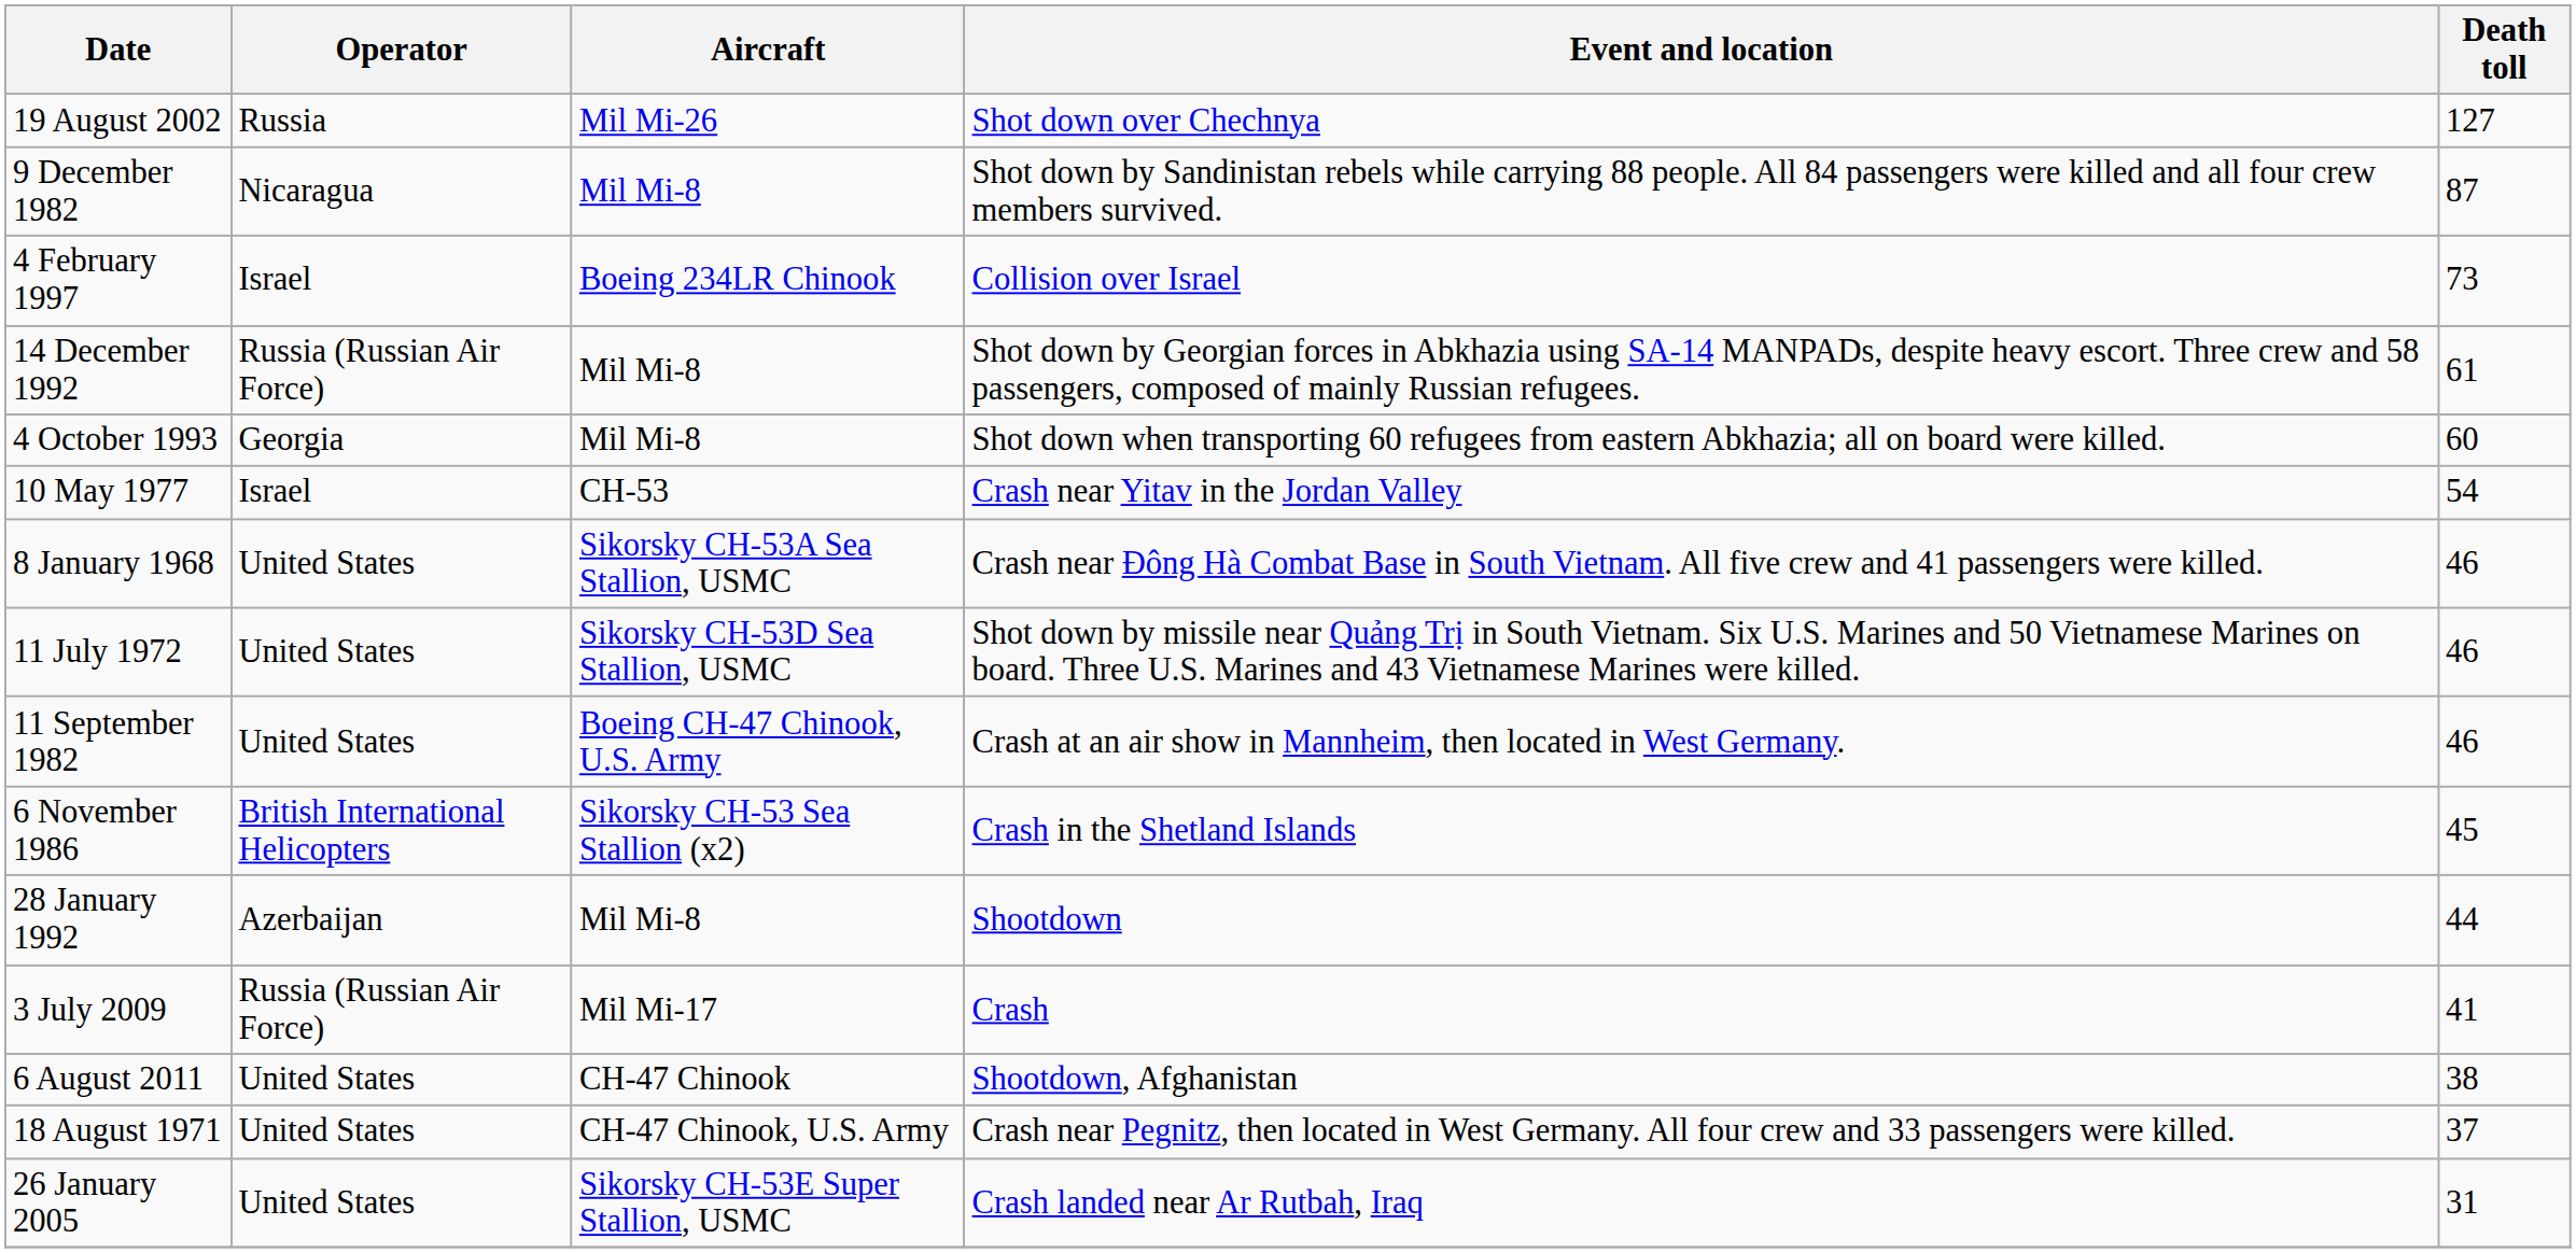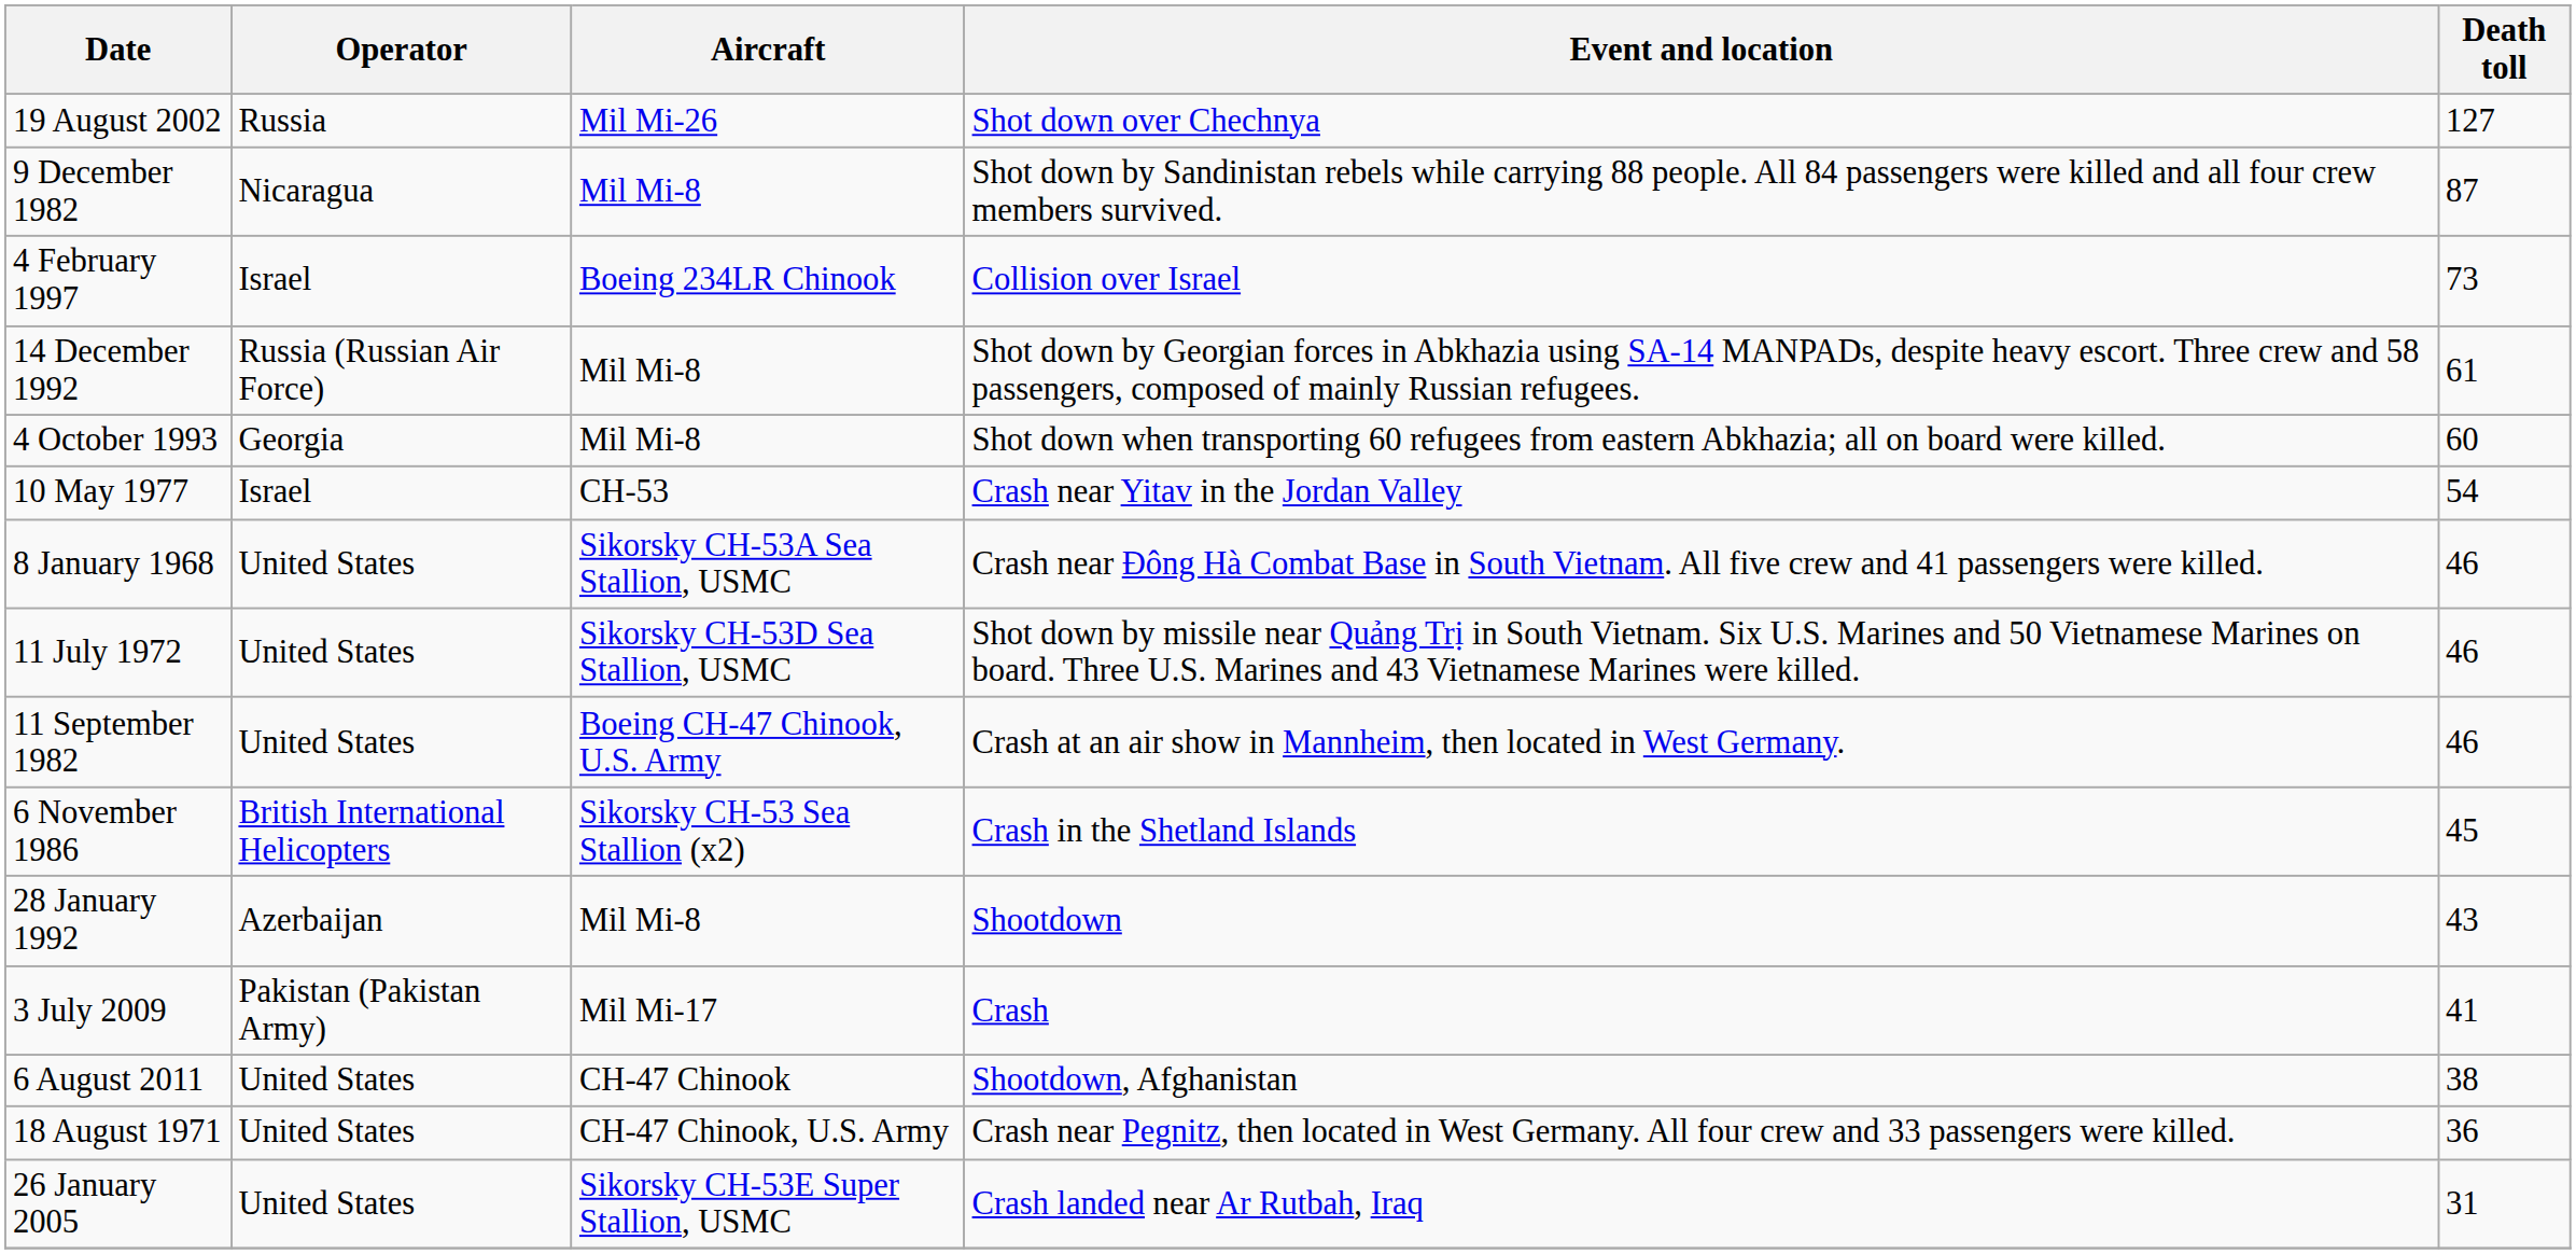 <table class="wikitable sortable">
 <tr>
 <th>Date</th>
 <th>Operator</th>
 <th>Aircraft</th>
 <th>Event and location</th>
 <th>Death toll</th>
 </tr>
 <tr>
 <td>19 August 2002</td>
 <td>Russia</td>
 <td><a href='#'>Mil Mi-26</a></td>
 <td><a href='#'>Shot down over Chechnya</a></td>
 <td>127</td>
 </tr>
 <tr>
 <td>9 December 1982</td>
 <td>Nicaragua</td>
 <td><a href='#'>Mil Mi-8</a></td>
 <td>Shot down by Sandinistan rebels while carrying 88 people. All 84 passengers were killed and all four crew members survived.</td>
 <td>87</td>
 </tr>
 <tr>
 <td>4 February 1997</td>
 <td>Israel</td>
 <td><a href='#'>Boeing 234LR Chinook</a></td>
 <td><a href='#'>Collision over Israel</a></td>
 <td>73</td>
 </tr>
 <tr>
 <td>14 December 1992</td>
 <td>Russia (Russian Air Force)</td>
 <td>Mil Mi-8</td>
 <td>Shot down by Georgian forces in Abkhazia using <a href='#'>SA-14</a> MANPADs, despite heavy escort. Three crew and 58 passengers, composed of mainly Russian refugees.</td>
 <td>61</td>
 </tr>
 <tr>
 <td>4 October 1993</td>
 <td>Georgia</td>
 <td>Mil Mi-8</td>
 <td>Shot down when transporting 60 refugees from eastern Abkhazia; all on board were killed.</td>
 <td>60</td>
 </tr>
 <tr>
 <td>10 May 1977</td>
 <td>Israel</td>
 <td>CH-53</td>
 <td><a href='#'>Crash</a> near <a href='#'>Yitav</a> in the <a href='#'>Jordan Valley</a></td>
 <td>54</td>
 </tr>
 <tr>
 <td>8 January 1968</td>
 <td>United States</td>
 <td><a href='#'>Sikorsky CH-53A Sea Stallion</a>, USMC</td>
 <td>Crash near <a href='#'>Đông Hà Combat Base</a> in <a href='#'>South Vietnam</a>. All five crew and 41 passengers were killed.</td>
 <td>46</td>
 </tr>
 <tr>
 <td>11 July 1972</td>
 <td>United States</td>
 <td><a href='#'>Sikorsky CH-53D Sea Stallion</a>, USMC</td>
 <td>Shot down by missile near <a href='#'>Quảng Trị</a> in South Vietnam. Six U.S. Marines and 50 Vietnamese Marines on board. Three U.S. Marines and 43 Vietnamese Marines were killed.</td>
 <td>46</td>
 </tr>
 <tr>
 <td>11 September 1982</td>
 <td>United States</td>
 <td><a href='#'>Boeing CH-47 Chinook</a>, <a href='#'>U.S. Army</a></td>
 <td>Crash at an air show in <a href='#'>Mannheim</a>, then located in <a href='#'>West Germany</a>.</td>
 <td>46</td>
 </tr>
 <tr>
 <td>6 November 1986</td>
 <td><a href='#'>British International Helicopters</a></td>
 <td><a href='#'>Sikorsky CH-53 Sea Stallion</a> (x2)</td>
 <td><a href='#'>Crash</a> in the <a href='#'>Shetland Islands</a></td>
 <td>45</td>
 </tr>
 <tr>
 <td>28 January 1992</td>
 <td>Azerbaijan</td>
 <td>Mil Mi-8</td>
 <td><a href='#'>Shootdown</a></td>
-<td>44</td>
+<td>43</td>
 </tr>
 <tr>
 <td>3 July 2009</td>
-<td>Russia (Russian Air Force)</td>
+<td>Pakistan (Pakistan Army)</td>
 <td>Mil Mi-17</td>
 <td><a href='#'>Crash</a></td>
 <td>41</td>
 </tr>
 <tr>
 <td>6 August 2011</td>
 <td>United States</td>
 <td>CH-47 Chinook</td>
 <td><a href='#'>Shootdown</a>, Afghanistan</td>
 <td>38</td>
 </tr>
 <tr>
 <td>18 August 1971</td>
 <td>United States</td>
 <td>CH-47 Chinook, U.S. Army</td>
 <td>Crash near <a href='#'>Pegnitz</a>, then located in West Germany. All four crew and 33 passengers were killed.</td>
-<td>37</td>
+<td>36</td>
 </tr>
 <tr>
 <td>26 January 2005</td>
 <td>United States</td>
 <td><a href='#'>Sikorsky CH-53E Super Stallion</a>, USMC</td>
 <td><a href='#'>Crash landed</a> near <a href='#'>Ar Rutbah</a>, <a href='#'>Iraq</a></td>
 <td>31</td>
 </tr>
 <tr>
 </tr>
 </table>
